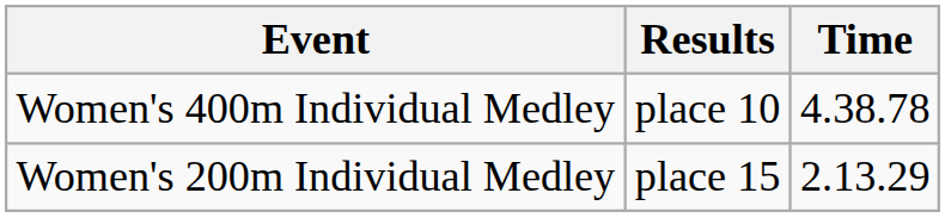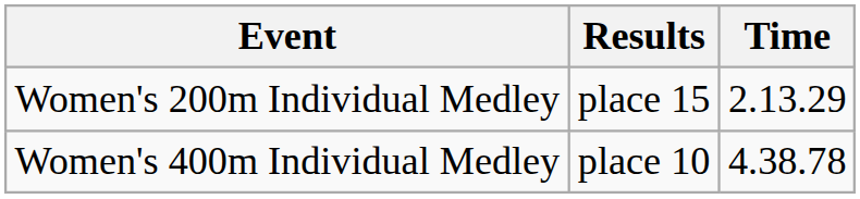 <table class="wikitable">
 <tr>
 <th>Event</th>
 <th>Results</th>
 <th>Time</th>
 </tr>
 <tr>
+<td>Women's 200m Individual Medley</td>
+<td>place 15</td>
+<td>2.13.29</td>
+</tr>
+<tr>
 <td>Women's 400m Individual Medley</td>
 <td>place 10</td>
 <td>4.38.78</td>
 </tr>
-<tr>
-<td>Women's 200m Individual Medley</td>
-<td>place 15</td>
-<td>2.13.29</td>
-</tr>
 </table>
